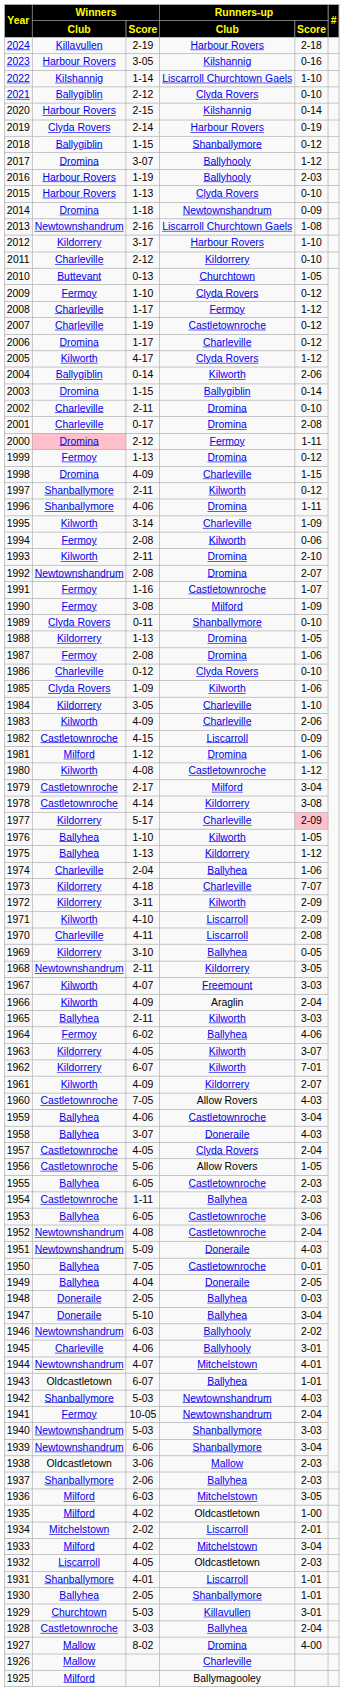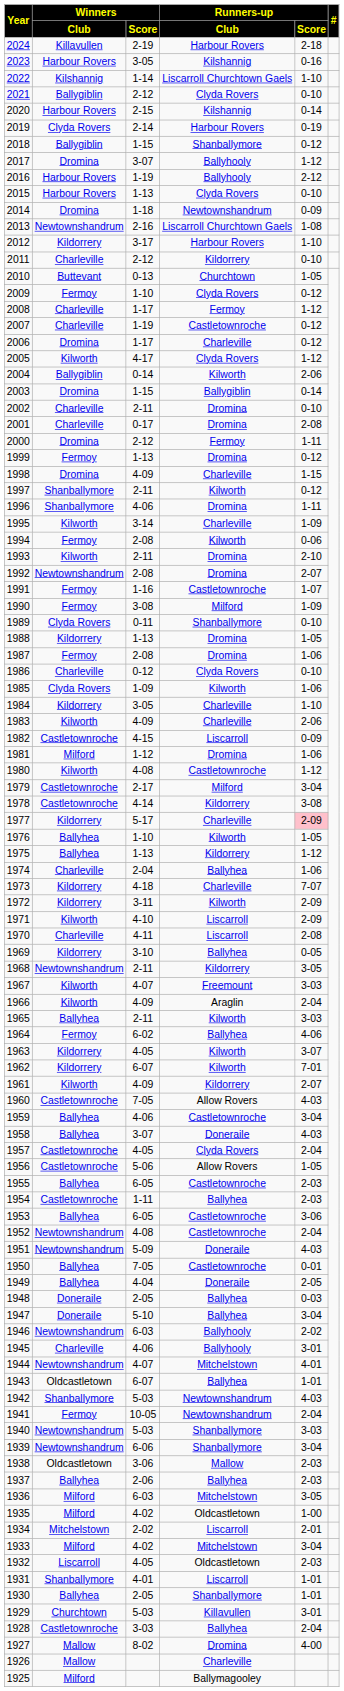 <table class="wikitable sortable" style="text-align:center;">
 <tr>
 <th rowspan="2" style="background:black;color:yellow">Year</th>
 <th colspan="2" style="background:black;color:yellow">Winners</th>
 <th colspan="2" style="background:black;color:yellow">Runners-up</th>
 <th rowspan="2" style="background:black;color:yellow">#</th>
 </tr>
 <tr>
 <th style="background:black;color:yellow">Club</th>
 <th style="background:black;color:yellow">Score</th>
 <th style="background:black;color:yellow">Club</th>
 <th style="background:black;color:yellow">Score</th>
 </tr>
 <tr>
 <td><a href='#'>2024</a></td>
 <td><a href='#'>Killavullen</a></td>
 <td>2-19</td>
 <td><a href='#'>Harbour Rovers</a></td>
 <td>2-18</td>
 <td></td>
 </tr>
 <tr>
 <td><a href='#'>2023</a></td>
 <td><a href='#'>Harbour Rovers</a></td>
 <td>3-05</td>
 <td><a href='#'>Kilshannig</a></td>
 <td>0-16</td>
 <td></td>
 </tr>
 <tr>
 <td><a href='#'>2022</a></td>
 <td><a href='#'>Kilshannig</a></td>
 <td>1-14</td>
 <td><a href='#'>Liscarroll Churchtown Gaels</a></td>
 <td>1-10</td>
 <td></td>
 </tr>
 <tr>
 <td><a href='#'>2021</a></td>
 <td><a href='#'>Ballygiblin</a></td>
 <td>2-12</td>
 <td><a href='#'>Clyda Rovers</a></td>
 <td>0-10</td>
 <td></td>
 </tr>
 <tr>
 <td>2020</td>
 <td><a href='#'>Harbour Rovers</a></td>
 <td>2-15</td>
 <td><a href='#'>Kilshannig</a></td>
 <td>0-14</td>
 <td></td>
 </tr>
 <tr>
 <td>2019</td>
 <td><a href='#'>Clyda Rovers</a></td>
 <td>2-14</td>
 <td><a href='#'>Harbour Rovers</a></td>
 <td>0-19</td>
 <td></td>
 </tr>
 <tr>
 <td>2018</td>
 <td><a href='#'>Ballygiblin</a></td>
 <td>1-15</td>
 <td><a href='#'>Shanballymore</a></td>
 <td>0-12</td>
 <td></td>
 </tr>
 <tr>
 <td>2017</td>
 <td><a href='#'>Dromina</a></td>
 <td>3-07</td>
 <td><a href='#'>Ballyhooly</a></td>
 <td>1-12</td>
 <td></td>
 </tr>
 <tr>
 <td>2016</td>
 <td><a href='#'>Harbour Rovers</a></td>
 <td>1-19</td>
 <td><a href='#'>Ballyhooly</a></td>
-<td>2-03</td>
+<td>2-12</td>
 <td></td>
 </tr>
 <tr>
 <td>2015</td>
 <td><a href='#'>Harbour Rovers</a></td>
 <td>1-13</td>
 <td><a href='#'>Clyda Rovers</a></td>
 <td>0-10</td>
 <td></td>
 </tr>
 <tr>
 <td>2014</td>
 <td><a href='#'>Dromina</a></td>
 <td>1-18</td>
 <td><a href='#'>Newtownshandrum</a></td>
 <td>0-09</td>
 <td></td>
 </tr>
 <tr>
 <td>2013</td>
 <td><a href='#'>Newtownshandrum</a></td>
 <td>2-16</td>
 <td><a href='#'>Liscarroll Churchtown Gaels</a></td>
 <td>1-08</td>
 <td></td>
 </tr>
 <tr>
 <td>2012</td>
 <td><a href='#'>Kildorrery</a></td>
 <td>3-17</td>
 <td><a href='#'>Harbour Rovers</a></td>
 <td>1-10</td>
 <td></td>
 </tr>
 <tr>
 <td>2011</td>
 <td><a href='#'>Charleville</a></td>
 <td>2-12</td>
 <td><a href='#'>Kildorrery</a></td>
 <td>0-10</td>
 <td></td>
 </tr>
 <tr>
 <td>2010</td>
 <td><a href='#'>Buttevant</a></td>
 <td>0-13</td>
 <td><a href='#'>Churchtown</a></td>
 <td>1-05</td>
 </tr>
 <tr>
 <td>2009</td>
 <td><a href='#'>Fermoy</a></td>
 <td>1-10</td>
 <td><a href='#'>Clyda Rovers</a></td>
 <td>0-12</td>
 </tr>
 <tr>
 <td>2008</td>
 <td><a href='#'>Charleville</a></td>
 <td>1-17</td>
 <td><a href='#'>Fermoy</a></td>
 <td>1-12</td>
 </tr>
 <tr>
 <td>2007</td>
 <td><a href='#'>Charleville</a></td>
 <td>1-19</td>
 <td><a href='#'>Castletownroche</a></td>
 <td>0-12</td>
 </tr>
 <tr>
 <td>2006</td>
 <td><a href='#'>Dromina</a></td>
 <td>1-17</td>
 <td><a href='#'>Charleville</a></td>
 <td>0-12</td>
 </tr>
 <tr>
 <td>2005</td>
 <td><a href='#'>Kilworth</a></td>
 <td>4-17</td>
 <td><a href='#'>Clyda Rovers</a></td>
 <td>1-12</td>
 </tr>
 <tr>
 <td>2004</td>
 <td><a href='#'>Ballygiblin</a></td>
 <td>0-14</td>
 <td><a href='#'>Kilworth</a></td>
 <td>2-06</td>
 </tr>
 <tr>
 <td>2003</td>
 <td><a href='#'>Dromina</a></td>
 <td>1-15</td>
 <td><a href='#'>Ballygiblin</a></td>
 <td>0-14</td>
 </tr>
 <tr>
 <td>2002</td>
 <td><a href='#'>Charleville</a></td>
 <td>2-11</td>
 <td><a href='#'>Dromina</a></td>
 <td>0-10</td>
 </tr>
 <tr>
 <td>2001</td>
 <td><a href='#'>Charleville</a></td>
 <td>0-17</td>
 <td><a href='#'>Dromina</a></td>
 <td>2-08</td>
 </tr>
 <tr>
 <td>2000</td>
-<td style="background: pink;"><a href='#'>Dromina</a></td>
+<td><a href='#'>Dromina</a></td>
 <td>2-12</td>
 <td><a href='#'>Fermoy</a></td>
 <td>1-11</td>
 </tr>
 <tr>
 <td>1999</td>
 <td><a href='#'>Fermoy</a></td>
 <td>1-13</td>
 <td><a href='#'>Dromina</a></td>
 <td>0-12</td>
 </tr>
 <tr>
 <td>1998</td>
 <td><a href='#'>Dromina</a></td>
 <td>4-09</td>
 <td><a href='#'>Charleville</a></td>
 <td>1-15</td>
 </tr>
 <tr>
 <td>1997</td>
 <td><a href='#'>Shanballymore</a></td>
 <td>2-11</td>
 <td><a href='#'>Kilworth</a></td>
 <td>0-12</td>
 </tr>
 <tr>
 <td>1996</td>
 <td><a href='#'>Shanballymore</a></td>
 <td>4-06</td>
 <td><a href='#'>Dromina</a></td>
 <td>1-11</td>
 </tr>
 <tr>
 <td>1995</td>
 <td><a href='#'>Kilworth</a></td>
 <td>3-14</td>
 <td><a href='#'>Charleville</a></td>
 <td>1-09</td>
 </tr>
 <tr>
 <td>1994</td>
 <td><a href='#'>Fermoy</a></td>
 <td>2-08</td>
 <td><a href='#'>Kilworth</a></td>
 <td>0-06</td>
 </tr>
 <tr>
 <td>1993</td>
 <td><a href='#'>Kilworth</a></td>
 <td>2-11</td>
 <td><a href='#'>Dromina</a></td>
 <td>2-10</td>
 </tr>
 <tr>
 <td>1992</td>
 <td><a href='#'>Newtownshandrum</a></td>
 <td>2-08</td>
 <td><a href='#'>Dromina</a></td>
 <td>2-07</td>
 </tr>
 <tr>
 <td>1991</td>
 <td><a href='#'>Fermoy</a></td>
 <td>1-16</td>
 <td><a href='#'>Castletownroche</a></td>
 <td>1-07</td>
 </tr>
 <tr>
 <td>1990</td>
 <td><a href='#'>Fermoy</a></td>
 <td>3-08</td>
 <td><a href='#'>Milford</a></td>
 <td>1-09</td>
 </tr>
 <tr>
 <td>1989</td>
 <td><a href='#'>Clyda Rovers</a></td>
 <td>0-11</td>
 <td><a href='#'>Shanballymore</a></td>
 <td>0-10</td>
 </tr>
 <tr>
 <td>1988</td>
 <td><a href='#'>Kildorrery</a></td>
 <td>1-13</td>
 <td><a href='#'>Dromina</a></td>
 <td>1-05</td>
 </tr>
 <tr>
 <td>1987</td>
 <td><a href='#'>Fermoy</a></td>
 <td>2-08</td>
 <td><a href='#'>Dromina</a></td>
 <td>1-06</td>
 </tr>
 <tr>
 <td>1986</td>
 <td><a href='#'>Charleville</a></td>
 <td>0-12</td>
 <td><a href='#'>Clyda Rovers</a></td>
 <td>0-10</td>
 </tr>
 <tr>
 <td>1985</td>
 <td><a href='#'>Clyda Rovers</a></td>
 <td>1-09</td>
 <td><a href='#'>Kilworth</a></td>
 <td>1-06</td>
 </tr>
 <tr>
 <td>1984</td>
 <td><a href='#'>Kildorrery</a></td>
 <td>3-05</td>
 <td><a href='#'>Charleville</a></td>
 <td>1-10</td>
 </tr>
 <tr>
 <td>1983</td>
 <td><a href='#'>Kilworth</a></td>
 <td>4-09</td>
 <td><a href='#'>Charleville</a></td>
 <td>2-06</td>
 </tr>
 <tr>
 <td>1982</td>
 <td><a href='#'>Castletownroche</a></td>
 <td>4-15</td>
 <td><a href='#'>Liscarroll</a></td>
 <td>0-09</td>
 </tr>
 <tr>
 <td>1981</td>
 <td><a href='#'>Milford</a></td>
 <td>1-12</td>
 <td><a href='#'>Dromina</a></td>
 <td>1-06</td>
 </tr>
 <tr>
 <td>1980</td>
 <td><a href='#'>Kilworth</a></td>
 <td>4-08</td>
 <td><a href='#'>Castletownroche</a></td>
 <td>1-12</td>
 </tr>
 <tr>
 <td>1979</td>
 <td><a href='#'>Castletownroche</a></td>
 <td>2-17</td>
 <td><a href='#'>Milford</a></td>
 <td>3-04</td>
 </tr>
 <tr>
 <td>1978</td>
 <td><a href='#'>Castletownroche</a></td>
 <td>4-14</td>
 <td><a href='#'>Kildorrery</a></td>
 <td>3-08</td>
 </tr>
 <tr>
 <td>1977</td>
 <td><a href='#'>Kildorrery</a></td>
 <td>5-17</td>
 <td><a href='#'>Charleville</a></td>
 <td style="background: pink;">2-09</td>
 </tr>
 <tr>
 <td>1976</td>
 <td><a href='#'>Ballyhea</a></td>
 <td>1-10</td>
 <td><a href='#'>Kilworth</a></td>
 <td>1-05</td>
 </tr>
 <tr>
 <td>1975</td>
 <td><a href='#'>Ballyhea</a></td>
 <td>1-13</td>
 <td><a href='#'>Kildorrery</a></td>
 <td>1-12</td>
 </tr>
 <tr>
 <td>1974</td>
 <td><a href='#'>Charleville</a></td>
 <td>2-04</td>
 <td><a href='#'>Ballyhea</a></td>
 <td>1-06</td>
 </tr>
 <tr>
 <td>1973</td>
 <td><a href='#'>Kildorrery</a></td>
 <td>4-18</td>
 <td><a href='#'>Charleville</a></td>
 <td>7-07</td>
 </tr>
 <tr>
 <td>1972</td>
 <td><a href='#'>Kildorrery</a></td>
 <td>3-11</td>
 <td><a href='#'>Kilworth</a></td>
 <td>2-09</td>
 </tr>
 <tr>
 <td>1971</td>
 <td><a href='#'>Kilworth</a></td>
 <td>4-10</td>
 <td><a href='#'>Liscarroll</a></td>
 <td>2-09</td>
 </tr>
 <tr>
 <td>1970</td>
 <td><a href='#'>Charleville</a></td>
 <td>4-11</td>
 <td><a href='#'>Liscarroll</a></td>
 <td>2-08</td>
 </tr>
 <tr>
 <td>1969</td>
 <td><a href='#'>Kildorrery</a></td>
 <td>3-10</td>
 <td><a href='#'>Ballyhea</a></td>
 <td>0-05</td>
 </tr>
 <tr>
 <td>1968</td>
 <td><a href='#'>Newtownshandrum</a></td>
 <td>2-11</td>
 <td><a href='#'>Kildorrery</a></td>
 <td>3-05</td>
 </tr>
 <tr>
 <td>1967</td>
 <td><a href='#'>Kilworth</a></td>
 <td>4-07</td>
 <td><a href='#'>Freemount</a></td>
 <td>3-03</td>
 </tr>
 <tr>
 <td>1966</td>
 <td><a href='#'>Kilworth</a></td>
 <td>4-09</td>
 <td>Araglin</td>
 <td>2-04</td>
 </tr>
 <tr>
 <td>1965</td>
 <td><a href='#'>Ballyhea</a></td>
 <td>2-11</td>
 <td><a href='#'>Kilworth</a></td>
 <td>3-03</td>
 </tr>
 <tr>
 <td>1964</td>
 <td><a href='#'>Fermoy</a></td>
 <td>6-02</td>
 <td><a href='#'>Ballyhea</a></td>
 <td>4-06</td>
 </tr>
 <tr>
 <td>1963</td>
 <td><a href='#'>Kildorrery</a></td>
 <td>4-05</td>
 <td><a href='#'>Kilworth</a></td>
 <td>3-07</td>
 </tr>
 <tr>
 <td>1962</td>
 <td><a href='#'>Kildorrery</a></td>
 <td>6-07</td>
 <td><a href='#'>Kilworth</a></td>
 <td>7-01</td>
 </tr>
 <tr>
 <td>1961</td>
 <td><a href='#'>Kilworth</a></td>
 <td>4-09</td>
 <td><a href='#'>Kildorrery</a></td>
 <td>2-07</td>
 </tr>
 <tr>
 <td>1960</td>
 <td><a href='#'>Castletownroche</a></td>
 <td>7-05</td>
 <td>Allow Rovers</td>
 <td>4-03</td>
 </tr>
 <tr>
 <td>1959</td>
 <td><a href='#'>Ballyhea</a></td>
 <td>4-06</td>
 <td><a href='#'>Castletownroche</a></td>
 <td>3-04</td>
 </tr>
 <tr>
 <td>1958</td>
 <td><a href='#'>Ballyhea</a></td>
 <td>3-07</td>
 <td><a href='#'>Doneraile</a></td>
 <td>4-03</td>
 </tr>
 <tr>
 <td>1957</td>
 <td><a href='#'>Castletownroche</a></td>
 <td>4-05</td>
 <td><a href='#'>Clyda Rovers</a></td>
 <td>2-04</td>
 </tr>
 <tr>
 <td>1956</td>
 <td><a href='#'>Castletownroche</a></td>
 <td>5-06</td>
 <td>Allow Rovers</td>
 <td>1-05</td>
 </tr>
 <tr>
 <td>1955</td>
 <td><a href='#'>Ballyhea</a></td>
 <td>6-05</td>
 <td><a href='#'>Castletownroche</a></td>
 <td>2-03</td>
 </tr>
 <tr>
 <td>1954</td>
 <td><a href='#'>Castletownroche</a></td>
 <td>1-11</td>
 <td><a href='#'>Ballyhea</a></td>
 <td>2-03</td>
 </tr>
 <tr>
 <td>1953</td>
 <td><a href='#'>Ballyhea</a></td>
 <td>6-05</td>
 <td><a href='#'>Castletownroche</a></td>
 <td>3-06</td>
 </tr>
 <tr>
 <td>1952</td>
 <td><a href='#'>Newtownshandrum</a></td>
 <td>4-08</td>
 <td><a href='#'>Castletownroche</a></td>
 <td>2-04</td>
 </tr>
 <tr>
 <td>1951</td>
 <td><a href='#'>Newtownshandrum</a></td>
 <td>5-09</td>
 <td><a href='#'>Doneraile</a></td>
 <td>4-03</td>
 </tr>
 <tr>
 <td>1950</td>
 <td><a href='#'>Ballyhea</a></td>
 <td>7-05</td>
 <td><a href='#'>Castletownroche</a></td>
 <td>0-01</td>
 </tr>
 <tr>
 <td>1949</td>
 <td><a href='#'>Ballyhea</a></td>
 <td>4-04</td>
 <td><a href='#'>Doneraile</a></td>
 <td>2-05</td>
 </tr>
 <tr>
 <td>1948</td>
 <td><a href='#'>Doneraile</a></td>
 <td>2-05</td>
 <td><a href='#'>Ballyhea</a></td>
 <td>0-03</td>
 </tr>
 <tr>
 <td>1947</td>
 <td><a href='#'>Doneraile</a></td>
 <td>5-10</td>
 <td><a href='#'>Ballyhea</a></td>
 <td>3-04</td>
 </tr>
 <tr>
 <td>1946</td>
 <td><a href='#'>Newtownshandrum</a></td>
 <td>6-03</td>
 <td><a href='#'>Ballyhooly</a></td>
 <td>2-02</td>
 </tr>
 <tr>
 <td>1945</td>
 <td><a href='#'>Charleville</a></td>
 <td>4-06</td>
 <td><a href='#'>Ballyhooly</a></td>
 <td>3-01</td>
 </tr>
 <tr>
 <td>1944</td>
 <td><a href='#'>Newtownshandrum</a></td>
 <td>4-07</td>
 <td><a href='#'>Mitchelstown</a></td>
 <td>4-01</td>
 </tr>
 <tr>
 <td>1943</td>
 <td>Oldcastletown</td>
 <td>6-07</td>
 <td><a href='#'>Ballyhea</a></td>
 <td>1-01</td>
 </tr>
 <tr>
 <td>1942</td>
 <td><a href='#'>Shanballymore</a></td>
 <td>5-03</td>
 <td><a href='#'>Newtownshandrum</a></td>
 <td>4-03</td>
 </tr>
 <tr>
 <td>1941</td>
 <td><a href='#'>Fermoy</a></td>
 <td>10-05</td>
 <td><a href='#'>Newtownshandrum</a></td>
 <td>2-04</td>
 </tr>
 <tr>
 <td>1940</td>
 <td><a href='#'>Newtownshandrum</a></td>
 <td>5-03</td>
 <td><a href='#'>Shanballymore</a></td>
 <td>3-03</td>
 </tr>
 <tr>
 <td>1939</td>
 <td><a href='#'>Newtownshandrum</a></td>
 <td>6-06</td>
 <td><a href='#'>Shanballymore</a></td>
 <td>3-04</td>
 </tr>
 <tr>
 <td>1938</td>
 <td>Oldcastletown</td>
 <td>3-06</td>
 <td><a href='#'>Mallow</a></td>
 <td>2-03</td>
 </tr>
 <tr>
 <td>1937</td>
-<td><a href='#'>Shanballymore</a></td>
+<td><a href='#'>Ballyhea</a></td>
 <td>2-06</td>
 <td><a href='#'>Ballyhea</a></td>
 <td>2-03</td>
 <td></td>
 </tr>
 <tr>
 <td>1936</td>
 <td><a href='#'>Milford</a></td>
 <td>6-03</td>
 <td><a href='#'>Mitchelstown</a></td>
 <td>3-05</td>
 <td></td>
 </tr>
 <tr>
 <td>1935</td>
 <td><a href='#'>Milford</a></td>
 <td>4-02</td>
 <td>Oldcastletown</td>
 <td>1-00</td>
 <td></td>
 </tr>
 <tr>
 <td>1934</td>
 <td><a href='#'>Mitchelstown</a></td>
 <td>2-02</td>
 <td><a href='#'>Liscarroll</a></td>
 <td>2-01</td>
 <td></td>
 </tr>
 <tr>
 <td>1933</td>
 <td><a href='#'>Milford</a></td>
 <td>4-02</td>
 <td><a href='#'>Mitchelstown</a></td>
 <td>3-04</td>
 <td></td>
 </tr>
 <tr>
 <td>1932</td>
 <td><a href='#'>Liscarroll</a></td>
 <td>4-05</td>
 <td>Oldcastletown</td>
 <td>2-03</td>
 <td></td>
 </tr>
 <tr>
 <td>1931</td>
 <td><a href='#'>Shanballymore</a></td>
 <td>4-01</td>
 <td><a href='#'>Liscarroll</a></td>
 <td>1-01</td>
 <td></td>
 </tr>
 <tr>
 <td>1930</td>
 <td><a href='#'>Ballyhea</a></td>
 <td>2-05</td>
 <td><a href='#'>Shanballymore</a></td>
 <td>1-01</td>
 <td></td>
 </tr>
 <tr>
 <td>1929</td>
 <td><a href='#'>Churchtown</a></td>
 <td>5-03</td>
 <td><a href='#'>Killavullen</a></td>
 <td>3-01</td>
 <td></td>
 </tr>
 <tr>
 <td>1928</td>
 <td><a href='#'>Castletownroche</a></td>
 <td>3-03</td>
 <td><a href='#'>Ballyhea</a></td>
 <td>2-04</td>
 <td></td>
 </tr>
 <tr>
 <td>1927</td>
 <td><a href='#'>Mallow</a></td>
 <td>8-02</td>
 <td><a href='#'>Dromina</a></td>
 <td>4-00</td>
 <td></td>
 </tr>
 <tr>
 <td>1926</td>
 <td><a href='#'>Mallow</a></td>
 <td></td>
 <td><a href='#'>Charleville</a></td>
 <td></td>
 <td></td>
 </tr>
 <tr>
 <td>1925</td>
 <td><a href='#'>Milford</a></td>
 <td></td>
 <td>Ballymagooley</td>
 <td></td>
 <td></td>
 </tr>
 </table>
